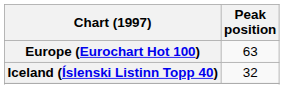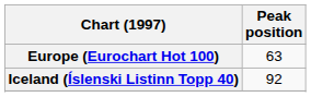 <table class="wikitable sortable plainrowheaders" style="text-align:center">
 <tr>
 <th>Chart (1997)</th>
 <th>Peak<br>position</th>
 </tr>
 <tr>
 <th scope="row">Europe (<a href='#'>Eurochart Hot 100</a>)</th>
 <td>63</td>
 </tr>
 <tr>
 <th scope="row">Iceland (<a href='#'>Íslenski Listinn Topp 40</a>)</th>
-<td>32</td>
+<td>92</td>
 </tr>
 <tr>
 </tr>
 <tr>
 </tr>
 </table>
